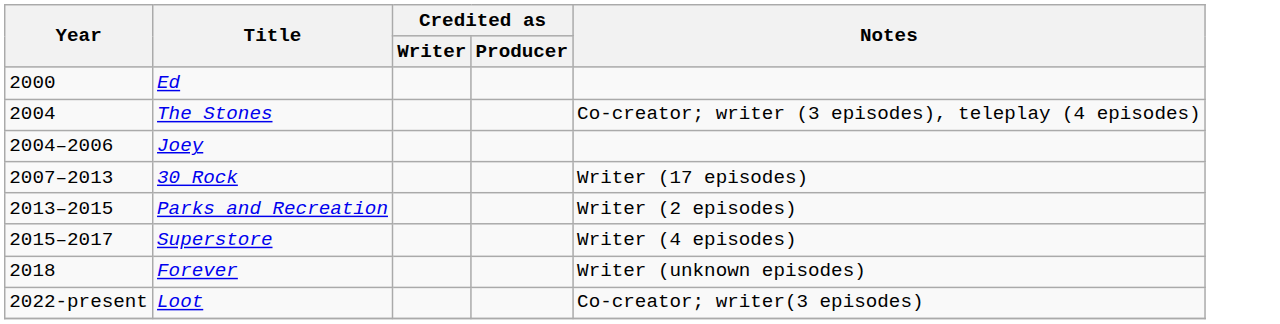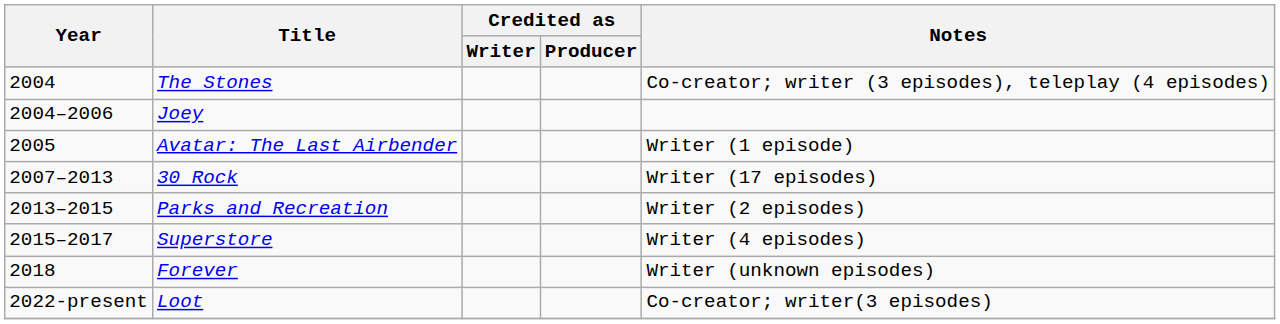 <table class="wikitable">
 <tr>
 <th rowspan="2">Year</th>
 <th rowspan="2">Title</th>
 <th colspan="2">Credited as</th>
 <th rowspan="2">Notes</th>
 </tr>
 <tr>
 <th>Writer</th>
 <th>Producer</th>
-</tr>
-<tr>
-<td>2000</td>
-<td><em><a href='#'>Ed</a></em></td>
-<td></td>
-<td></td>
-<td></td>
 </tr>
 <tr>
 <td>2004</td>
 <td><em><a href='#'>The Stones</a></em></td>
 <td></td>
 <td></td>
 <td>Co-creator; writer (3 episodes), teleplay (4 episodes)</td>
 </tr>
 <tr>
 <td>2004–2006</td>
 <td><em><a href='#'>Joey</a></em></td>
 <td></td>
 <td></td>
 <td></td>
+</tr>
+<tr>
+<td>2005</td>
+<td><em><a href='#'>Avatar: The Last Airbender</a></em></td>
+<td></td>
+<td></td>
+<td>Writer (1 episode)</td>
 </tr>
 <tr>
 <td>2007–2013</td>
 <td><em><a href='#'>30 Rock</a></em></td>
 <td></td>
 <td></td>
 <td>Writer (17 episodes)</td>
 </tr>
 <tr>
 <td>2013–2015</td>
 <td><em><a href='#'>Parks and Recreation</a></em></td>
 <td></td>
 <td></td>
 <td>Writer (2 episodes)</td>
 </tr>
 <tr>
 <td>2015–2017</td>
 <td><em><a href='#'>Superstore</a></em></td>
 <td></td>
 <td></td>
 <td>Writer (4 episodes)</td>
 </tr>
 <tr>
 <td>2018</td>
 <td><em><a href='#'>Forever</a></em></td>
 <td></td>
 <td></td>
 <td>Writer (unknown episodes)</td>
 </tr>
 <tr>
 <td>2022-present</td>
 <td><em><a href='#'>Loot</a></em></td>
 <td></td>
 <td></td>
 <td>Co-creator; writer(3 episodes)</td>
 </tr>
 <tr>
 </tr>
 </table>
